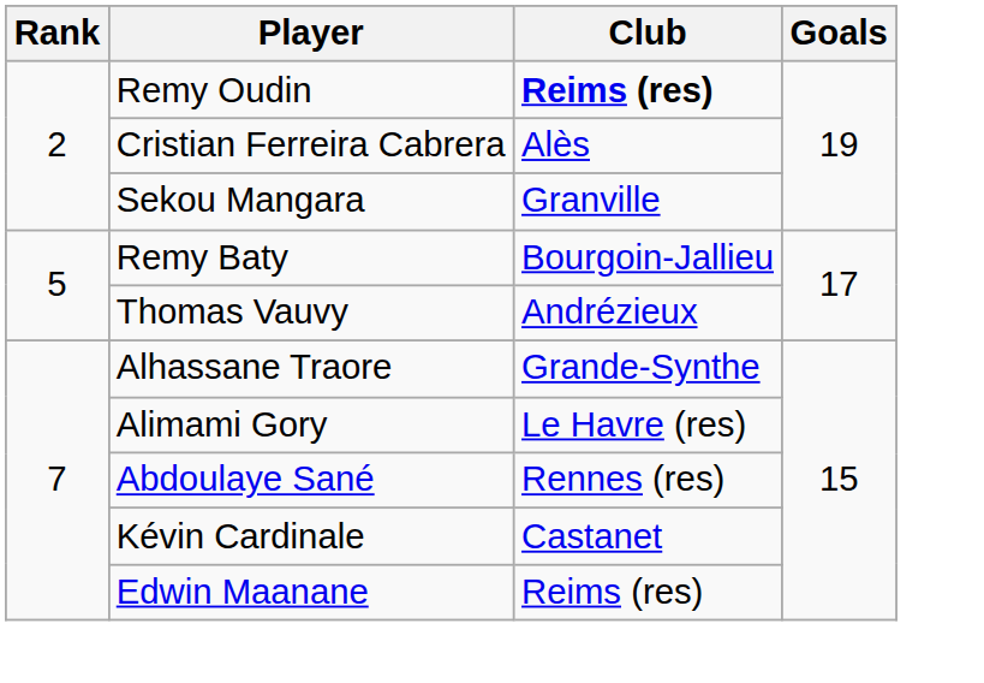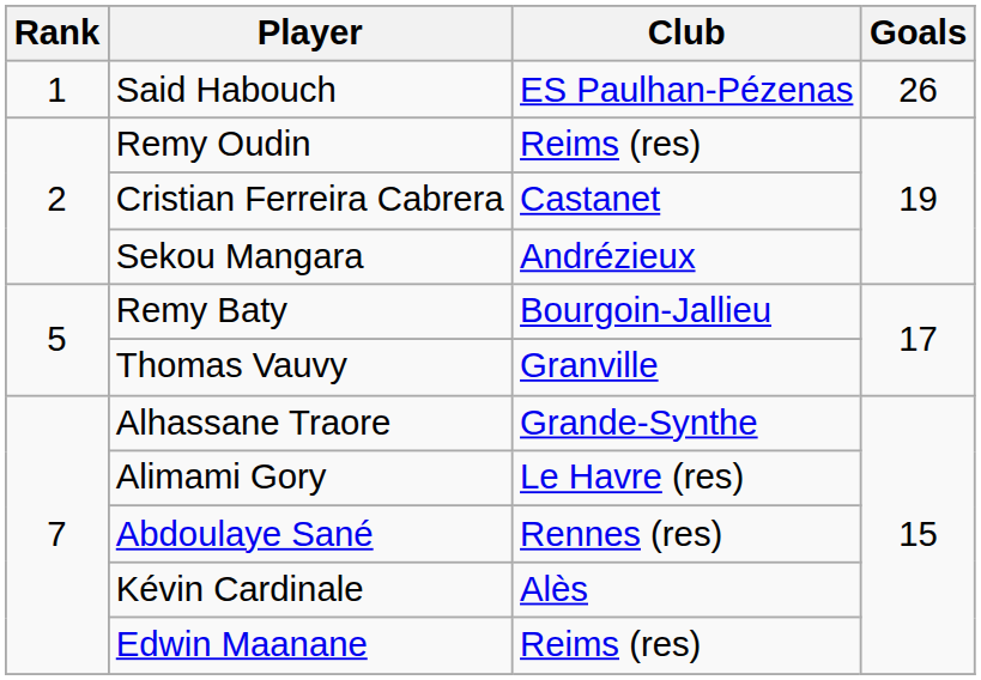 <table class="wikitable" style="text-align:center">
 <tr>
 <th>Rank</th>
 <th>Player</th>
 <th>Club</th>
 <th>Goals</th>
 </tr>
 <tr>
+<td>1</td>
+<td align="left">Said Habouch</td>
+<td align="left"><a href='#'>ES Paulhan-Pézenas</a></td>
+<td>26</td>
+</tr>
+<tr>
 <td rowspan="3">2</td>
 <td align="left">Remy Oudin</td>
-<td align="left"><strong><a href='#'>Reims</a> (res)</strong></td>
+<td align="left"><a href='#'>Reims</a> (res)</td>
 <td rowspan="3">19</td>
 </tr>
 <tr>
 <td align="left">Cristian Ferreira Cabrera</td>
-<td align="left"><a href='#'>Alès</a></td>
+<td align="left"><a href='#'>Castanet</a></td>
 </tr>
 <tr>
 <td align="left">Sekou Mangara</td>
-<td align="left"><a href='#'>Granville</a></td>
+<td align="left"><a href='#'>Andrézieux</a></td>
 </tr>
 <tr>
 <td rowspan="2">5</td>
 <td align="left">Remy Baty</td>
 <td align="left"><a href='#'>Bourgoin-Jallieu</a></td>
 <td rowspan="2">17</td>
 </tr>
 <tr>
 <td align="left">Thomas Vauvy</td>
-<td align="left"><a href='#'>Andrézieux</a></td>
+<td align="left"><a href='#'>Granville</a></td>
 </tr>
 <tr>
 <td rowspan="5">7</td>
 <td align="left">Alhassane Traore</td>
 <td align="left"><a href='#'>Grande-Synthe</a></td>
 <td rowspan="5">15</td>
 </tr>
 <tr>
 <td align="left">Alimami Gory</td>
 <td align="left"><a href='#'>Le Havre</a> (res)</td>
 </tr>
 <tr>
 <td align="left"><a href='#'>Abdoulaye Sané</a></td>
 <td align="left"><a href='#'>Rennes</a> (res)</td>
 </tr>
 <tr>
 <td align="left">Kévin Cardinale</td>
-<td align="left"><a href='#'>Castanet</a></td>
+<td align="left"><a href='#'>Alès</a></td>
 </tr>
 <tr>
 <td align="left"><a href='#'>Edwin Maanane</a></td>
 <td align="left"><a href='#'>Reims</a> (res)</td>
 </tr>
 </table>
